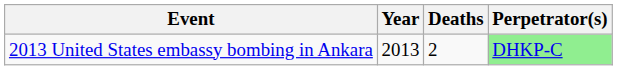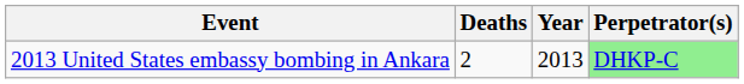 <table class="wikitable sortable collapsible collapsed">
 <tr>
 <th scope="col">Event</th>
+<th scope="col">Deaths</th>
 <th scope="col">Year</th>
-<th scope="col">Deaths</th>
 <th scope="col">Perpetrator(s)</th>
 </tr>
 <tr>
 <td><a href='#'>2013 United States embassy bombing in Ankara</a></td>
+<td>2</td>
 <td>2013</td>
-<td>2</td>
 <td style="background: lightgreen;"> <a href='#'>DHKP-C</a></td>
 </tr>
 </table>
